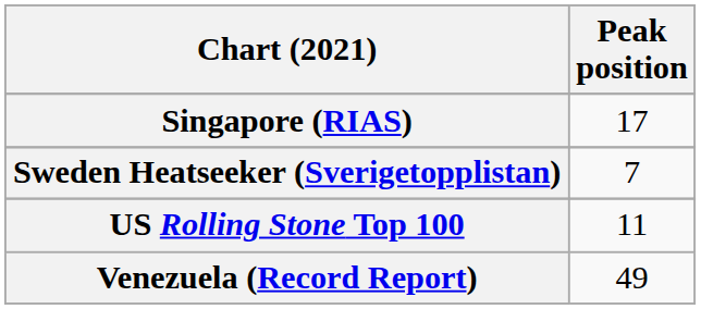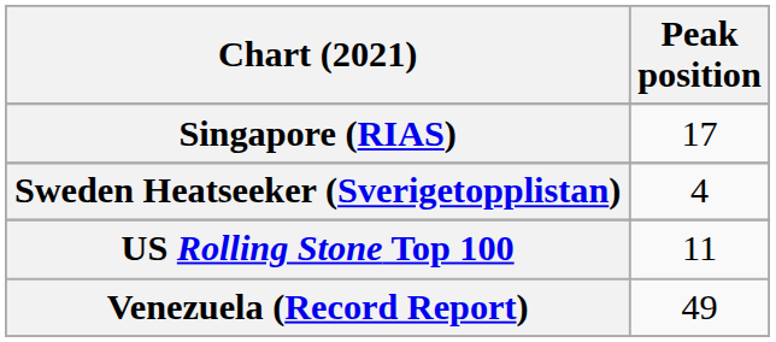 <table class="wikitable sortable plainrowheaders" style="text-align:center">
 <tr>
 <th scope="col">Chart (2021)</th>
 <th scope="col">Peak<br>position</th>
 </tr>
 <tr>
 </tr>
 <tr>
 </tr>
 <tr>
 </tr>
 <tr>
 </tr>
 <tr>
 </tr>
 <tr>
 </tr>
 <tr>
 </tr>
 <tr>
 <th scope="row">Singapore (<a href='#'>RIAS</a>)</th>
 <td>17</td>
 </tr>
 <tr>
 </tr>
 <tr>
 <th scope="row">Sweden Heatseeker (<a href='#'>Sverigetopplistan</a>)</th>
-<td>7</td>
+<td>4</td>
 </tr>
 <tr>
 </tr>
 <tr>
 </tr>
 <tr>
 </tr>
 <tr>
 <th scope="row">US <a href='#'><em>Rolling Stone</em> Top 100</a></th>
 <td>11</td>
 </tr>
 <tr>
 <th scope="row">Venezuela (<a href='#'>Record Report</a>)</th>
 <td>49</td>
 </tr>
 </table>
